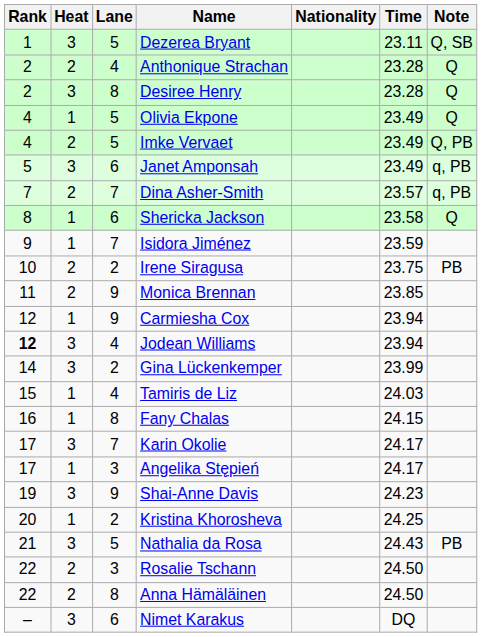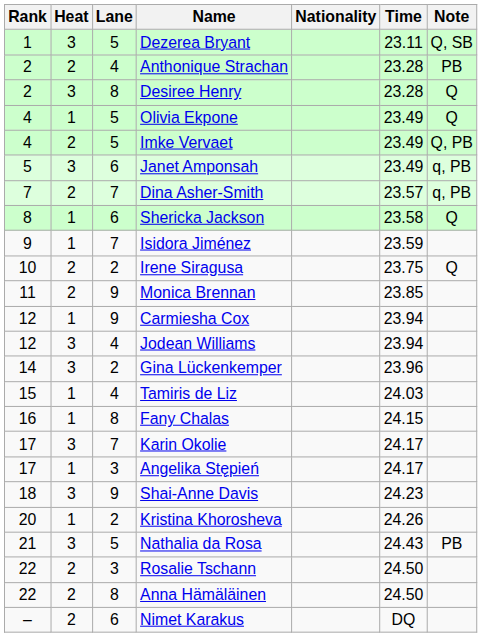 <table class="wikitable sortable" style="text-align:center">
 <tr>
 <th>Rank</th>
 <th>Heat</th>
 <th>Lane</th>
 <th>Name</th>
 <th>Nationality</th>
 <th>Time</th>
 <th>Note</th>
 </tr>
 <tr bgcolor=ccffcc>
 <td>1</td>
 <td>3</td>
 <td>5</td>
 <td align=left><a href='#'>Dezerea Bryant</a></td>
 <td align=left></td>
 <td>23.11</td>
 <td>Q, SB</td>
 </tr>
 <tr bgcolor=ccffcc>
 <td>2</td>
 <td>2</td>
 <td>4</td>
 <td align=left><a href='#'>Anthonique Strachan</a></td>
 <td align=left></td>
 <td>23.28</td>
-<td>Q</td>
+<td>PB</td>
 </tr>
 <tr bgcolor=ccffcc>
 <td>2</td>
 <td>3</td>
 <td>8</td>
 <td align=left><a href='#'>Desiree Henry</a></td>
 <td align=left></td>
 <td>23.28</td>
 <td>Q</td>
 </tr>
 <tr bgcolor=ccffcc>
 <td>4</td>
 <td>1</td>
 <td>5</td>
 <td align=left><a href='#'>Olivia Ekpone</a></td>
 <td align=left></td>
 <td>23.49</td>
 <td>Q</td>
 </tr>
 <tr bgcolor=ccffcc>
 <td>4</td>
 <td>2</td>
 <td>5</td>
 <td align=left><a href='#'>Imke Vervaet</a></td>
 <td align=left></td>
 <td>23.49</td>
 <td>Q, PB</td>
 </tr>
 <tr bgcolor=ddffdd>
 <td>5</td>
 <td>3</td>
 <td>6</td>
 <td align=left><a href='#'>Janet Amponsah</a></td>
 <td align=left></td>
 <td>23.49</td>
 <td>q, PB</td>
 </tr>
 <tr bgcolor=ddffdd>
 <td>7</td>
 <td>2</td>
 <td>7</td>
 <td align=left><a href='#'>Dina Asher-Smith</a></td>
 <td align=left></td>
 <td>23.57</td>
 <td>q, PB</td>
 </tr>
 <tr bgcolor=ccffcc>
 <td>8</td>
 <td>1</td>
 <td>6</td>
 <td align=left><a href='#'>Shericka Jackson</a></td>
 <td align=left></td>
 <td>23.58</td>
 <td>Q</td>
 </tr>
 <tr>
 <td>9</td>
 <td>1</td>
 <td>7</td>
 <td align=left><a href='#'>Isidora Jiménez</a></td>
 <td align=left></td>
 <td>23.59</td>
 <td></td>
 </tr>
 <tr>
 <td>10</td>
 <td>2</td>
 <td>2</td>
 <td align=left><a href='#'>Irene Siragusa</a></td>
 <td align=left></td>
 <td>23.75</td>
-<td>PB</td>
+<td>Q</td>
 </tr>
 <tr>
 <td>11</td>
 <td>2</td>
 <td>9</td>
 <td align=left><a href='#'>Monica Brennan</a></td>
 <td align=left></td>
 <td>23.85</td>
 <td></td>
 </tr>
 <tr>
 <td>12</td>
 <td>1</td>
 <td>9</td>
 <td align=left><a href='#'>Carmiesha Cox</a></td>
 <td align=left></td>
 <td>23.94</td>
 <td></td>
 </tr>
 <tr>
-<td><strong>12</strong></td>
+<td>12</td>
 <td>3</td>
 <td>4</td>
 <td align=left><a href='#'>Jodean Williams</a></td>
 <td align=left></td>
 <td>23.94</td>
 <td></td>
 </tr>
 <tr>
 <td>14</td>
 <td>3</td>
 <td>2</td>
 <td align=left><a href='#'>Gina Lückenkemper</a></td>
 <td align=left></td>
-<td>23.99</td>
+<td>23.96</td>
 <td></td>
 </tr>
 <tr>
 <td>15</td>
 <td>1</td>
 <td>4</td>
 <td align=left><a href='#'>Tamiris de Liz</a></td>
 <td align=left></td>
 <td>24.03</td>
 <td></td>
 </tr>
 <tr>
 <td>16</td>
 <td>1</td>
 <td>8</td>
 <td align=left><a href='#'>Fany Chalas</a></td>
 <td align=left></td>
 <td>24.15</td>
 <td></td>
 </tr>
 <tr>
 <td>17</td>
 <td>3</td>
 <td>7</td>
 <td align=left><a href='#'>Karin Okolie</a></td>
 <td align=left></td>
 <td>24.17</td>
 <td></td>
 </tr>
 <tr>
 <td>17</td>
 <td>1</td>
 <td>3</td>
 <td align=left><a href='#'>Angelika Stępień</a></td>
 <td align=left></td>
 <td>24.17</td>
 <td></td>
 </tr>
 <tr>
-<td>19</td>
+<td>18</td>
 <td>3</td>
 <td>9</td>
 <td align=left><a href='#'>Shai-Anne Davis</a></td>
 <td align=left></td>
 <td>24.23</td>
 <td></td>
 </tr>
 <tr>
 <td>20</td>
 <td>1</td>
 <td>2</td>
 <td align=left><a href='#'>Kristina Khorosheva</a></td>
 <td align=left></td>
-<td>24.25</td>
+<td>24.26</td>
 <td></td>
 </tr>
 <tr>
 <td>21</td>
 <td>3</td>
 <td>5</td>
 <td align=left><a href='#'>Nathalia da Rosa</a></td>
 <td align=left></td>
 <td>24.43</td>
 <td>PB</td>
 </tr>
 <tr>
 <td>22</td>
 <td>2</td>
 <td>3</td>
 <td align=left><a href='#'>Rosalie Tschann</a></td>
 <td align=left></td>
 <td>24.50</td>
 <td></td>
 </tr>
 <tr>
 <td>22</td>
 <td>2</td>
 <td>8</td>
 <td align=left><a href='#'>Anna Hämäläinen</a></td>
 <td align=left></td>
 <td>24.50</td>
 <td></td>
 </tr>
 <tr>
 <td>–</td>
-<td>3</td>
+<td>2</td>
 <td>6</td>
 <td align=left><a href='#'>Nimet Karakus</a></td>
 <td align=left></td>
 <td>DQ</td>
 <td></td>
 </tr>
 </table>
